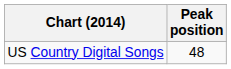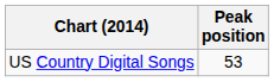 <table class="wikitable sortable">
 <tr>
 <th align="left">Chart (2014)</th>
 <th align="center">Peak<br>position</th>
 </tr>
 <tr>
 <td>US <a href='#'>Country Digital Songs</a></td>
-<td align="center">48</td>
+<td align="center">53</td>
 </tr>
 </table>
